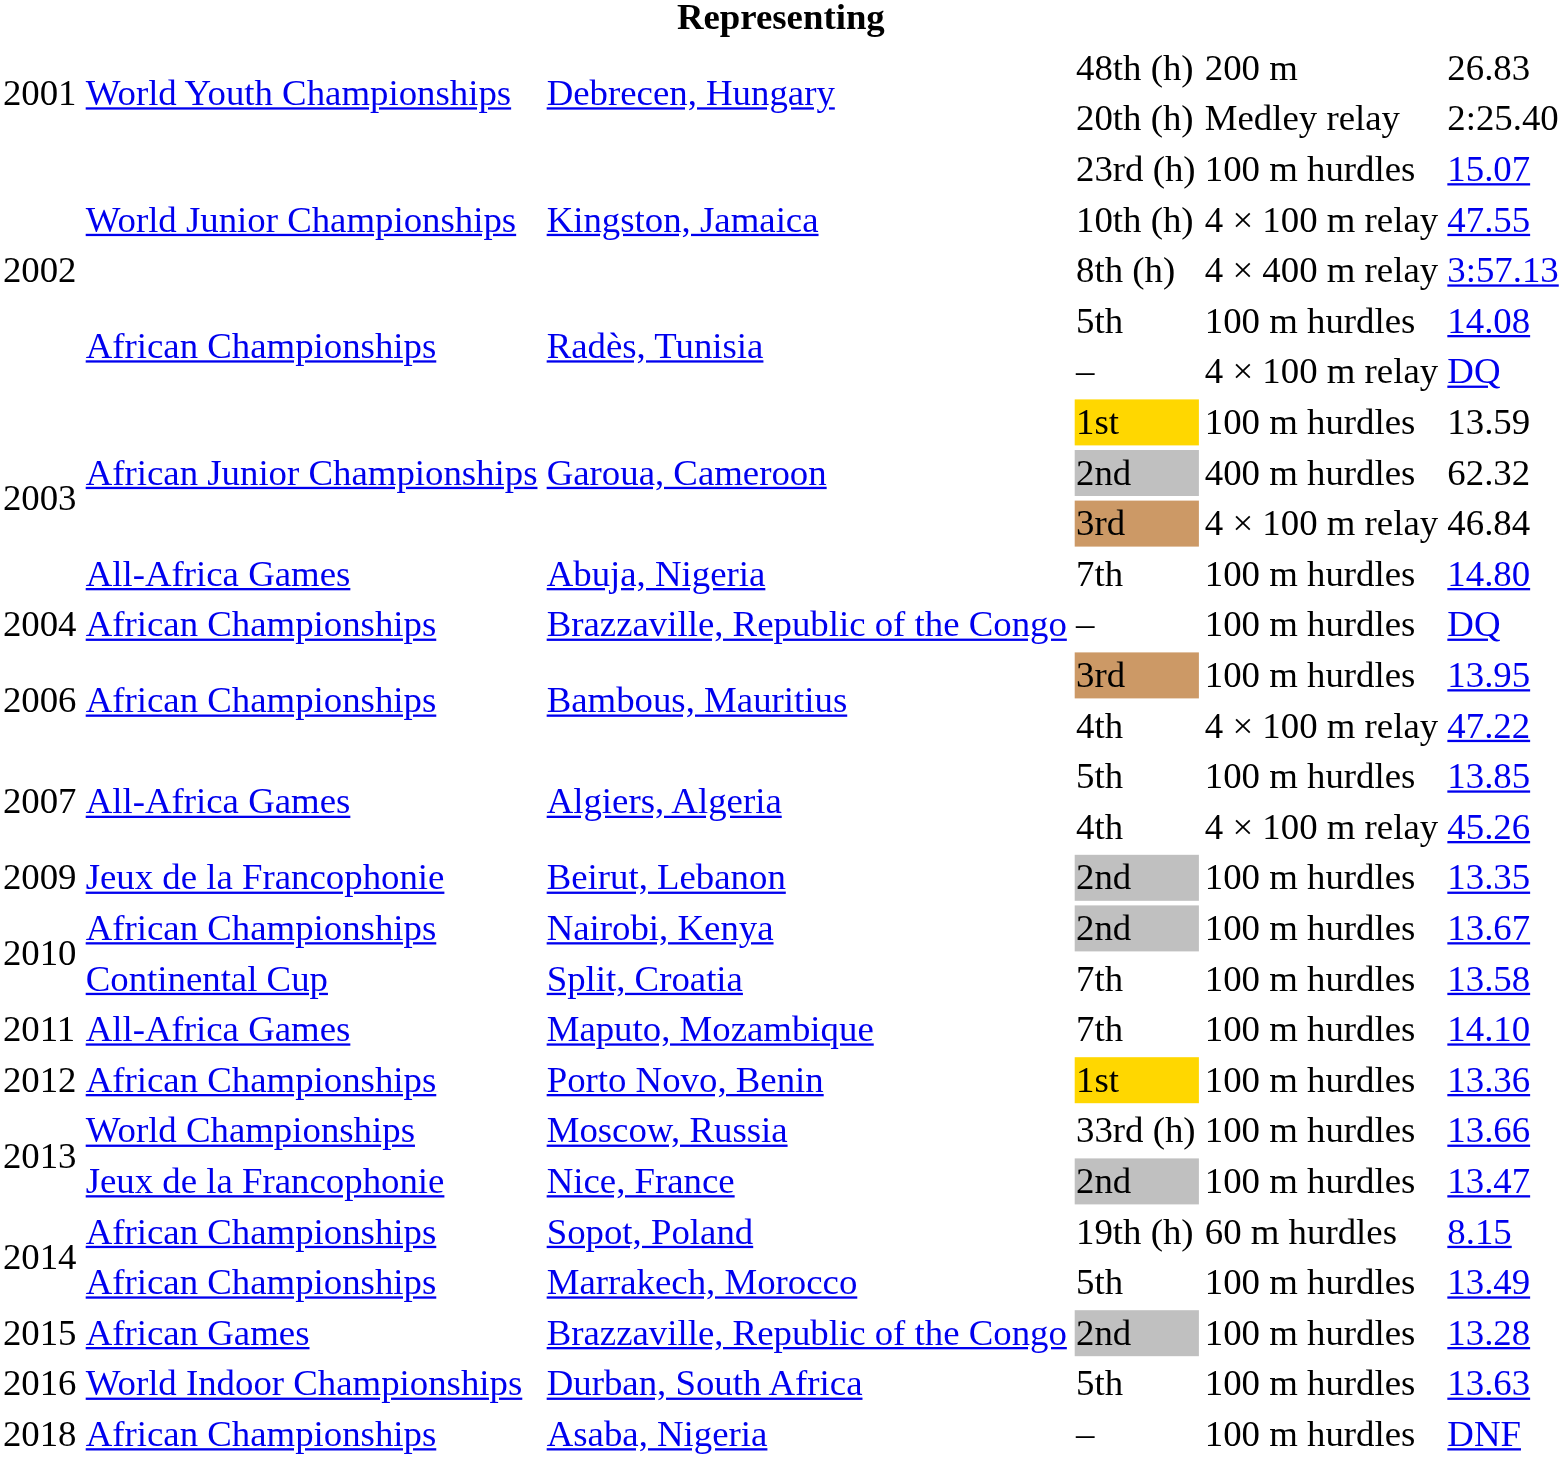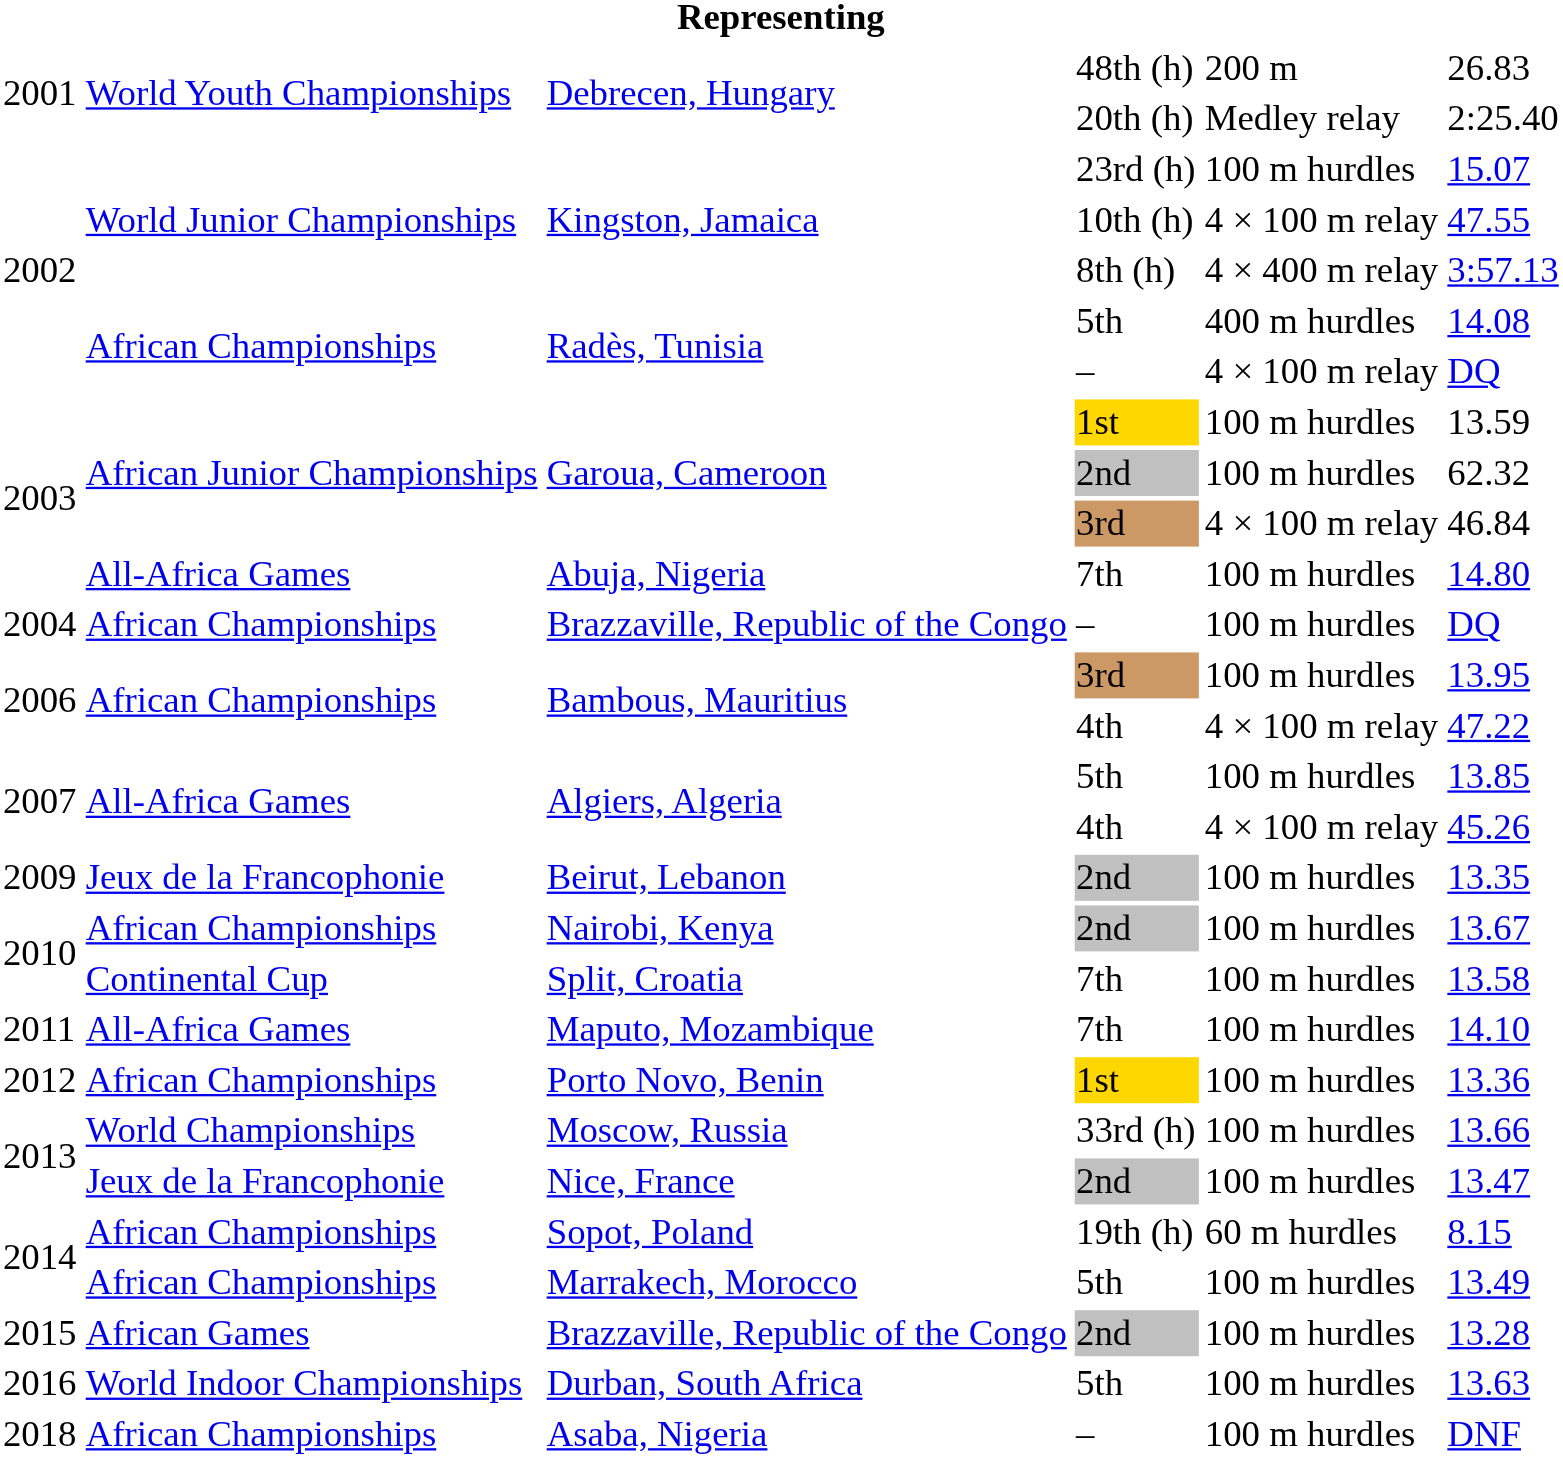 <table>
 <tr>
 <th colspan="6">Representing </th>
 </tr>
 <tr>
 <td rowspan=2>2001</td>
 <td rowspan=2><a href='#'>World Youth Championships</a></td>
 <td rowspan=2><a href='#'>Debrecen, Hungary</a></td>
 <td>48th (h)</td>
 <td>200 m</td>
 <td>26.83</td>
 </tr>
 <tr>
 <td>20th (h)</td>
 <td>Medley relay</td>
 <td>2:25.40</td>
 </tr>
 <tr>
 <td rowspan=5>2002</td>
 <td rowspan=3><a href='#'>World Junior Championships</a></td>
 <td rowspan=3><a href='#'>Kingston, Jamaica</a></td>
 <td>23rd (h)</td>
 <td>100 m hurdles</td>
 <td><a href='#'>15.07</a></td>
 </tr>
 <tr>
 <td>10th (h)</td>
 <td>4 × 100 m relay</td>
 <td><a href='#'>47.55</a></td>
 </tr>
 <tr>
 <td>8th (h)</td>
 <td>4 × 400 m relay</td>
 <td><a href='#'>3:57.13</a></td>
 </tr>
 <tr>
 <td rowspan=2><a href='#'>African Championships</a></td>
 <td rowspan=2><a href='#'>Radès, Tunisia</a></td>
 <td>5th</td>
-<td>100 m hurdles</td>
+<td>400 m hurdles</td>
 <td><a href='#'>14.08</a></td>
 </tr>
 <tr>
 <td>–</td>
 <td>4 × 100 m relay</td>
 <td><a href='#'>DQ</a></td>
 </tr>
 <tr>
 <td rowspan=4>2003</td>
 <td rowspan=3><a href='#'>African Junior Championships</a></td>
 <td rowspan=3><a href='#'>Garoua, Cameroon</a></td>
 <td bgcolor=gold>1st</td>
 <td>100 m hurdles</td>
 <td>13.59</td>
 </tr>
 <tr>
 <td bgcolor=silver>2nd</td>
-<td>400 m hurdles</td>
+<td>100 m hurdles</td>
 <td>62.32</td>
 </tr>
 <tr>
 <td bgcolor=cc9966>3rd</td>
 <td>4 × 100 m relay</td>
 <td>46.84</td>
 </tr>
 <tr>
 <td><a href='#'>All-Africa Games</a></td>
 <td><a href='#'>Abuja, Nigeria</a></td>
 <td>7th</td>
 <td>100 m hurdles</td>
 <td><a href='#'>14.80</a></td>
 </tr>
 <tr>
 <td>2004</td>
 <td><a href='#'>African Championships</a></td>
 <td><a href='#'>Brazzaville, Republic of the Congo</a></td>
 <td>–</td>
 <td>100 m hurdles</td>
 <td><a href='#'>DQ</a></td>
 </tr>
 <tr>
 <td rowspan=2>2006</td>
 <td rowspan=2><a href='#'>African Championships</a></td>
 <td rowspan=2><a href='#'>Bambous, Mauritius</a></td>
 <td bgcolor=cc9966>3rd</td>
 <td>100 m hurdles</td>
 <td><a href='#'>13.95</a></td>
 </tr>
 <tr>
 <td>4th</td>
 <td>4 × 100 m relay</td>
 <td><a href='#'>47.22</a></td>
 </tr>
 <tr>
 <td rowspan=2>2007</td>
 <td rowspan=2><a href='#'>All-Africa Games</a></td>
 <td rowspan=2><a href='#'>Algiers, Algeria</a></td>
 <td>5th</td>
 <td>100 m hurdles</td>
 <td><a href='#'>13.85</a></td>
 </tr>
 <tr>
 <td>4th</td>
 <td>4 × 100 m relay</td>
 <td><a href='#'>45.26</a></td>
 </tr>
 <tr>
 <td>2009</td>
 <td><a href='#'>Jeux de la Francophonie</a></td>
 <td><a href='#'>Beirut, Lebanon</a></td>
 <td bgcolor=silver>2nd</td>
 <td>100 m hurdles</td>
 <td><a href='#'>13.35</a></td>
 </tr>
 <tr>
 <td rowspan=2>2010</td>
 <td><a href='#'>African Championships</a></td>
 <td><a href='#'>Nairobi, Kenya</a></td>
 <td bgcolor=silver>2nd</td>
 <td>100 m hurdles</td>
 <td><a href='#'>13.67</a></td>
 </tr>
 <tr>
 <td><a href='#'>Continental Cup</a></td>
 <td><a href='#'>Split, Croatia</a></td>
 <td>7th</td>
 <td>100 m hurdles</td>
 <td><a href='#'>13.58</a></td>
 </tr>
 <tr>
 <td>2011</td>
 <td><a href='#'>All-Africa Games</a></td>
 <td><a href='#'>Maputo, Mozambique</a></td>
 <td>7th</td>
 <td>100 m hurdles</td>
 <td><a href='#'>14.10</a></td>
 </tr>
 <tr>
 <td>2012</td>
 <td><a href='#'>African Championships</a></td>
 <td><a href='#'>Porto Novo, Benin</a></td>
 <td bgcolor=gold>1st</td>
 <td>100 m hurdles</td>
 <td><a href='#'>13.36</a></td>
 </tr>
 <tr>
 <td rowspan=2>2013</td>
 <td><a href='#'>World Championships</a></td>
 <td><a href='#'>Moscow, Russia</a></td>
 <td>33rd (h)</td>
 <td>100 m hurdles</td>
 <td><a href='#'>13.66</a></td>
 </tr>
 <tr>
 <td><a href='#'>Jeux de la Francophonie</a></td>
 <td><a href='#'>Nice, France</a></td>
 <td bgcolor=silver>2nd</td>
 <td>100 m hurdles</td>
 <td><a href='#'>13.47</a></td>
 </tr>
 <tr>
 <td rowspan=2>2014</td>
 <td><a href='#'>African Championships</a></td>
 <td><a href='#'>Sopot, Poland</a></td>
 <td>19th (h)</td>
 <td>60 m hurdles</td>
 <td><a href='#'>8.15</a></td>
 </tr>
 <tr>
 <td><a href='#'>African Championships</a></td>
 <td><a href='#'>Marrakech, Morocco</a></td>
 <td>5th</td>
 <td>100 m hurdles</td>
 <td><a href='#'>13.49</a></td>
 </tr>
 <tr>
 <td>2015</td>
 <td><a href='#'>African Games</a></td>
 <td><a href='#'>Brazzaville, Republic of the Congo</a></td>
 <td bgcolor=silver>2nd</td>
 <td>100 m hurdles</td>
 <td><a href='#'>13.28</a></td>
 </tr>
 <tr>
 <td>2016</td>
 <td><a href='#'>World Indoor Championships</a></td>
 <td><a href='#'>Durban, South Africa</a></td>
 <td>5th</td>
 <td>100 m hurdles</td>
 <td><a href='#'>13.63</a></td>
 </tr>
 <tr>
 <td>2018</td>
 <td><a href='#'>African Championships</a></td>
 <td><a href='#'>Asaba, Nigeria</a></td>
 <td>–</td>
 <td>100 m hurdles</td>
 <td><a href='#'>DNF</a></td>
 </tr>
 </table>
